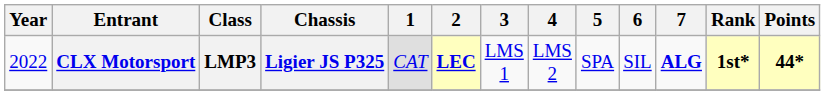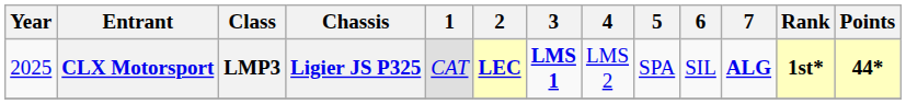 <table class="wikitable" style="text-align:center; font-size:85%">
 <tr>
 <th>Year</th>
 <th>Entrant</th>
 <th>Class</th>
 <th>Chassis</th>
 <th>1</th>
 <th>2</th>
 <th>3</th>
 <th>4</th>
 <th>5</th>
 <th>6</th>
 <th>7</th>
 <th>Rank</th>
 <th>Points</th>
 </tr>
 <tr>
-<td><a href='#'>2022</a></td>
+<td><a href='#'>2025</a></td>
 <th nowrap><a href='#'>CLX Motorsport</a></th>
 <th>LMP3</th>
 <th nowrap><a href='#'>Ligier JS P325</a></th>
 <td style="background:#DFDFDF;"><em><a href='#'>CAT</a></em><br></td>
 <td style="background:#FFFFBF;"><strong><a href='#'>LEC</a></strong><br></td>
-<td><a href='#'>LMS<br>1</a></td>
+<td><strong><a href='#'>LMS<br>1</a></strong></td>
 <td><a href='#'>LMS<br>2</a></td>
 <td><a href='#'>SPA</a></td>
 <td><a href='#'>SIL</a></td>
 <td><strong><a href='#'>ALG</a></strong></td>
 <th style="background:#FFFFBF;">1st*</th>
 <th style="background:#FFFFBF;">44*</th>
 </tr>
 <tr>
 </tr>
 </table>
